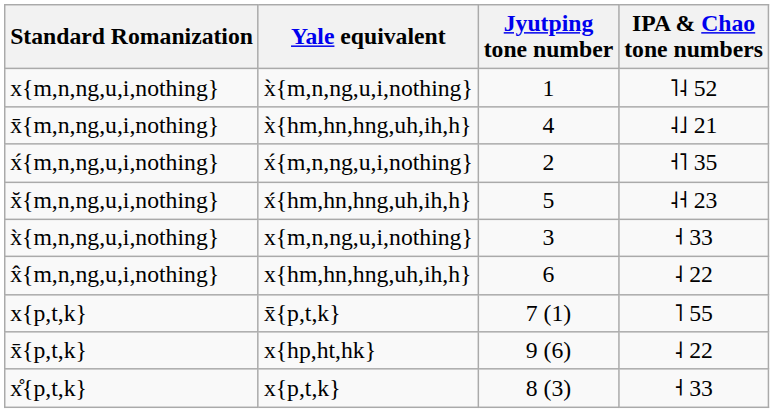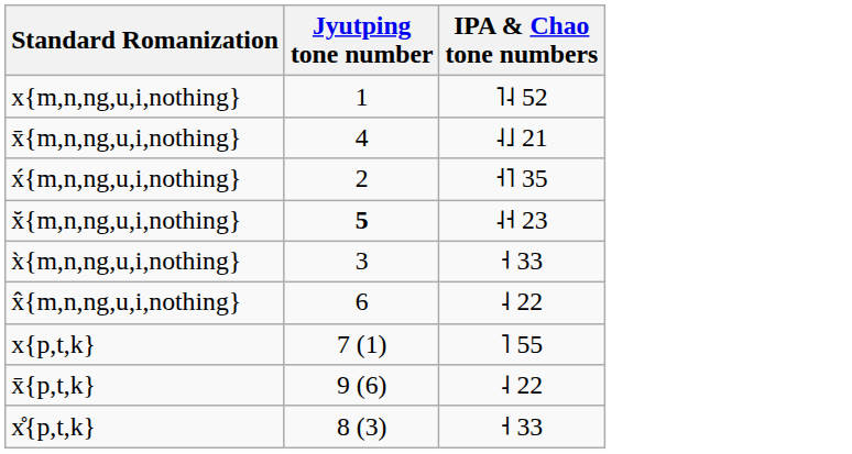 <table class="wikitable">
 <tr>
 <th scope="col">Standard Romanization</th>
-<th scope="col"><a href='#'>Yale</a> equivalent</th>
 <th scope="col"><a href='#'>Jyutping</a><br>tone number</th>
 <th scope="col">IPA & <a href='#'>Chao</a> <br>tone numbers</th>
 </tr>
 <tr>
 <td>x{m,n,ng,u,i,nothing}</td>
-<td>x̀{m,n,ng,u,i,nothing}</td>
 <td style="text-align: center;">1</td>
 <td style="text-align: center;">˥˨ 52</td>
 </tr>
 <tr>
 <td>x̄{m,n,ng,u,i,nothing}</td>
-<td>x̀{hm,hn,hng,uh,ih,h}</td>
 <td style="text-align: center;">4</td>
 <td style="text-align: center;">˨˩ 21</td>
 </tr>
 <tr>
-<td>x́{m,n,ng,u,i,nothing}</td>
 <td>x́{m,n,ng,u,i,nothing}</td>
 <td style="text-align: center;">2</td>
 <td style="text-align: center;">˧˥ 35</td>
 </tr>
 <tr>
 <td>x̆{m,n,ng,u,i,nothing}</td>
-<td>x́{hm,hn,hng,uh,ih,h}</td>
-<td style="text-align: center;">5</td>
+<td style="text-align: center;"><strong>5</strong></td>
 <td style="text-align: center;">˨˧ 23</td>
 </tr>
 <tr>
 <td>x̀{m,n,ng,u,i,nothing}</td>
-<td>x{m,n,ng,u,i,nothing}</td>
 <td style="text-align: center;">3</td>
 <td style="text-align: center;">˧ 33</td>
 </tr>
 <tr>
 <td>x̂{m,n,ng,u,i,nothing}</td>
-<td>x{hm,hn,hng,uh,ih,h}</td>
 <td style="text-align: center;">6</td>
 <td style="text-align: center;">˨ 22</td>
 </tr>
 <tr>
 <td>x{p,t,k}</td>
-<td>x̄{p,t,k}</td>
 <td style="text-align: center;">7 (1)</td>
 <td style="text-align: center;">˥ 55</td>
 </tr>
 <tr>
 <td>x̄{p,t,k}</td>
-<td>x{hp,ht,hk}</td>
 <td style="text-align: center;">9 (6)</td>
 <td style="text-align: center;">˨ 22</td>
 </tr>
 <tr>
 <td>x̊{p,t,k}</td>
-<td>x{p,t,k}</td>
 <td style="text-align: center;">8 (3)</td>
 <td style="text-align: center;">˧ 33</td>
 </tr>
 </table>
